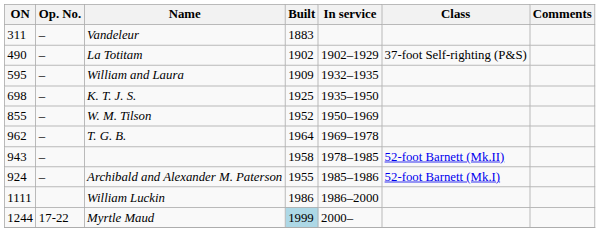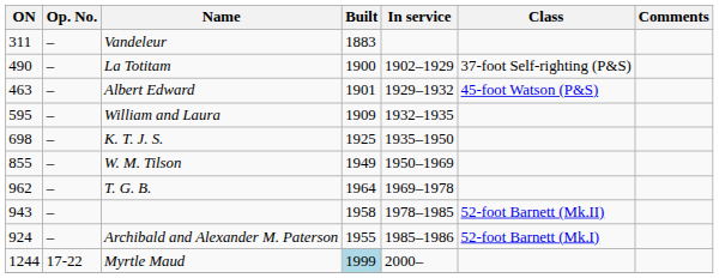 <table class="wikitable">
 <tr>
 <th>ON</th>
 <th>Op. No.</th>
 <th>Name</th>
 <th>Built</th>
 <th>In service</th>
 <th>Class</th>
 <th>Comments</th>
 </tr>
 <tr>
 <td>311</td>
 <td>–</td>
 <td><em>Vandeleur</em></td>
 <td>1883</td>
 <td></td>
 <td></td>
 <td></td>
 </tr>
 <tr>
 <td>490</td>
 <td>–</td>
 <td><em>La Totitam</em></td>
-<td>1902</td>
+<td>1900</td>
 <td>1902–1929</td>
 <td>37-foot Self-righting (P&S)</td>
+<td></td>
+</tr>
+<tr>
+<td>463</td>
+<td>–</td>
+<td><em>Albert Edward</em></td>
+<td>1901</td>
+<td>1929–1932</td>
+<td><a href='#'>45-foot Watson (P&S)</a></td>
 <td></td>
 </tr>
 <tr>
 <td>595</td>
 <td>–</td>
 <td><em>William and Laura</em></td>
 <td>1909</td>
 <td>1932–1935</td>
 <td></td>
 <td></td>
 </tr>
 <tr>
 <td>698</td>
 <td>–</td>
 <td><em>K. T. J. S.</em></td>
 <td>1925</td>
 <td>1935–1950</td>
 <td></td>
 <td></td>
 </tr>
 <tr>
 <td>855</td>
 <td>–</td>
 <td><em>W. M. Tilson</em></td>
-<td>1952</td>
+<td>1949</td>
 <td>1950–1969</td>
 <td></td>
 <td></td>
 </tr>
 <tr>
 <td>962</td>
 <td>–</td>
 <td><em>T. G. B.</em></td>
 <td>1964</td>
 <td>1969–1978</td>
 <td></td>
 <td></td>
 </tr>
 <tr>
 <td>943</td>
 <td>–</td>
 <td></td>
 <td>1958</td>
 <td>1978–1985</td>
 <td><a href='#'>52-foot Barnett (Mk.II)</a></td>
 <td></td>
 </tr>
 <tr>
 <td>924</td>
 <td>–</td>
 <td><em>Archibald and Alexander M. Paterson</em></td>
 <td>1955</td>
 <td>1985–1986</td>
 <td><a href='#'>52-foot Barnett (Mk.I)</a></td>
 <td></td>
 </tr>
 <tr>
-<td>1111</td>
-<td></td>
-<td><em>William Luckin</em></td>
-<td>1986</td>
-<td>1986–2000</td>
-<td></td>
-<td></td>
-</tr>
-<tr>
 <td>1244</td>
 <td>17-22</td>
 <td><em>Myrtle Maud</em></td>
 <td style="background: lightblue;">1999</td>
 <td>2000–</td>
 <td></td>
 <td></td>
 </tr>
 <tr>
 </tr>
 </table>
